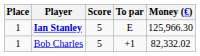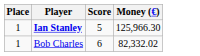 <table class="wikitable">
 <tr>
 <th>Place</th>
 <th>Player</th>
 <th>Score</th>
-<th>To par</th>
 <th>Money (<a href='#'>€</a>)</th>
 </tr>
 <tr>
 <td align=center>1</td>
 <td> <strong><a href='#'>Ian Stanley</a></strong></td>
 <td align=center>5</td>
-<td align="center">E</td>
 <td align="center">125,966.30</td>
 </tr>
 <tr>
 <td align="center">1</td>
 <td> <a href='#'>Bob Charles</a></td>
-<td align="center">5</td>
-<td align="center">+1</td>
+<td align="center">6</td>
 <td align="center">82,332.02</td>
 </tr>
 </table>
